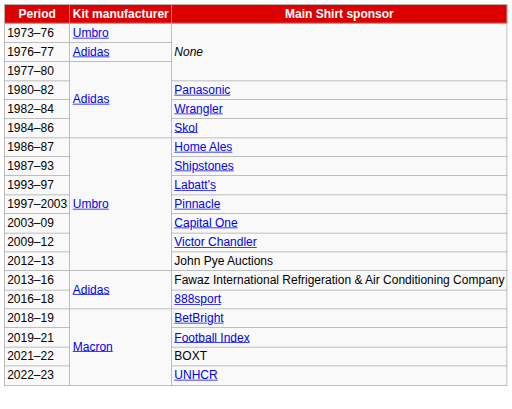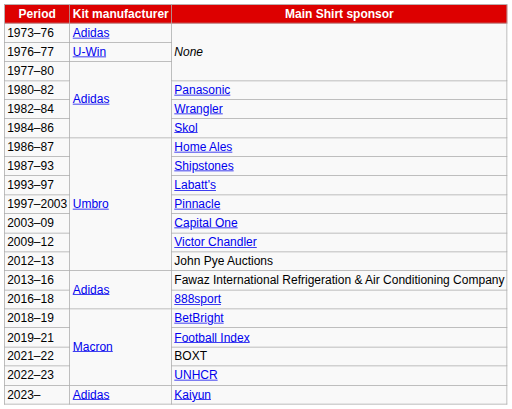 <table class="wikitable sortable">
 <tr>
 <th style="background:#d00; color:#fff;" scope="col">Period</th>
 <th style="background:#d00; color:#fff;" scope="col">Kit manufacturer</th>
 <th style="background:#d00; color:#fff;" scope="col">Main Shirt sponsor</th>
 </tr>
 <tr>
 <td>1973–76</td>
-<td><a href='#'>Umbro</a></td>
+<td><a href='#'>Adidas</a></td>
 <td rowspan=3><em>None</em></td>
 </tr>
 <tr>
 <td>1976–77</td>
-<td><a href='#'>Adidas</a></td>
+<td><a href='#'>U-Win</a></td>
 </tr>
 <tr>
 <td>1977–80</td>
 <td rowspan=4><a href='#'>Adidas</a></td>
 </tr>
 <tr>
 <td>1980–82</td>
 <td><a href='#'>Panasonic</a></td>
 </tr>
 <tr>
 <td>1982–84</td>
 <td><a href='#'>Wrangler</a></td>
 </tr>
 <tr>
 <td>1984–86</td>
 <td><a href='#'>Skol</a></td>
 </tr>
 <tr>
 <td>1986–87</td>
 <td rowspan=7><a href='#'>Umbro</a></td>
 <td><a href='#'>Home Ales</a></td>
 </tr>
 <tr>
 <td>1987–93</td>
 <td><a href='#'>Shipstones</a></td>
 </tr>
 <tr>
 <td>1993–97</td>
 <td><a href='#'>Labatt's</a></td>
 </tr>
 <tr>
 <td>1997–2003</td>
 <td><a href='#'>Pinnacle</a></td>
 </tr>
 <tr>
 <td>2003–09</td>
 <td><a href='#'>Capital One</a></td>
 </tr>
 <tr>
 <td>2009–12</td>
 <td><a href='#'>Victor Chandler</a></td>
 </tr>
 <tr>
 <td>2012–13</td>
 <td>John Pye Auctions</td>
 </tr>
 <tr>
 <td>2013–16</td>
 <td rowspan=2><a href='#'>Adidas</a></td>
 <td>Fawaz International Refrigeration & Air Conditioning Company</td>
 </tr>
 <tr>
 <td>2016–18</td>
 <td><a href='#'>888sport</a></td>
 </tr>
 <tr>
 <td>2018–19</td>
 <td rowspan="4"><a href='#'>Macron</a></td>
 <td><a href='#'>BetBright</a></td>
 </tr>
 <tr>
 <td>2019–21</td>
 <td><a href='#'>Football Index</a></td>
 </tr>
 <tr>
 <td>2021–22</td>
 <td>BOXT</td>
 </tr>
 <tr>
 <td>2022–23</td>
 <td><a href='#'>UNHCR</a></td>
 </tr>
+<tr>
+<td>2023–</td>
+<td><a href='#'>Adidas</a></td>
+<td><a href='#'>Kaiyun</a></td>
+</tr>
 </table>
